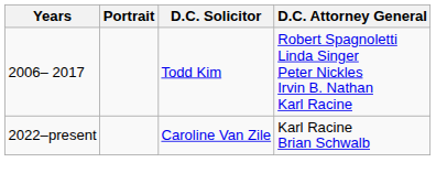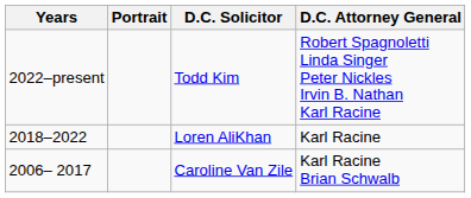 <table class="wikitable">
 <tr>
 <th>Years</th>
 <th>Portrait</th>
 <th>D.C. Solicitor</th>
 <th>D.C. Attorney General</th>
 </tr>
 <tr>
-<td>2006– 2017</td>
+<td>2022–present</td>
 <td></td>
 <td><a href='#'>Todd Kim</a></td>
 <td><a href='#'>Robert Spagnoletti</a><br><a href='#'>Linda Singer</a><br><a href='#'>Peter Nickles</a><br><a href='#'>Irvin B. Nathan</a><br><a href='#'>Karl Racine</a></td>
 </tr>
 <tr>
-<td>2022–present</td>
+<td>2018–2022</td>
+<td></td>
+<td><a href='#'>Loren AliKhan</a></td>
+<td>Karl Racine</td>
+</tr>
+<tr>
+<td>2006– 2017</td>
 <td></td>
 <td><a href='#'>Caroline Van Zile</a></td>
 <td>Karl Racine<br><a href='#'>Brian Schwalb</a></td>
 </tr>
 </table>
